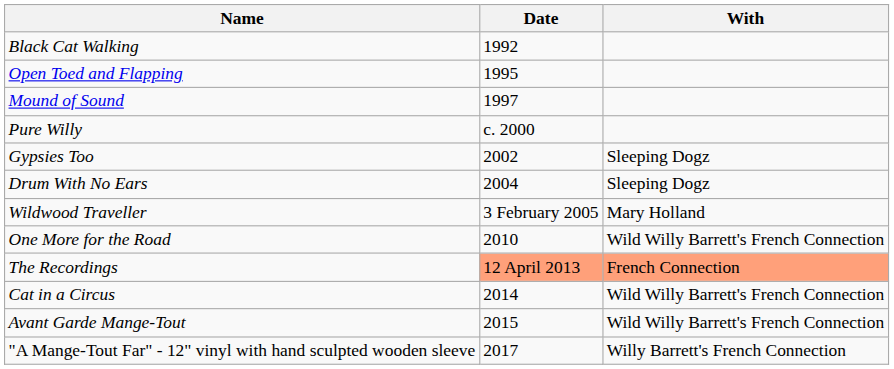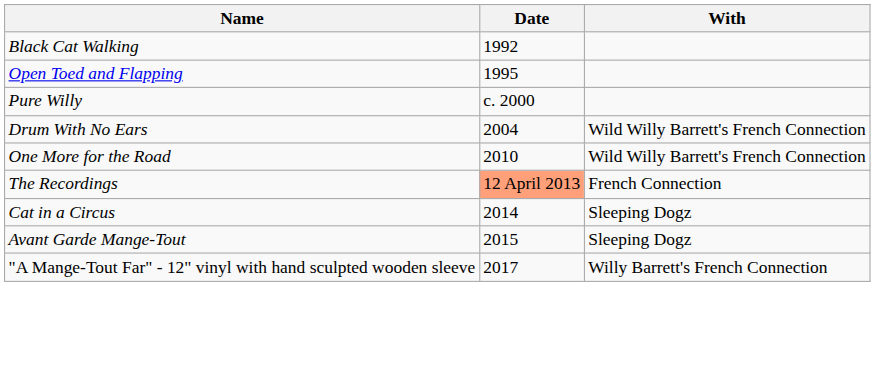 <table class="wikitable">
 <tr>
 <th>Name</th>
 <th>Date</th>
 <th>With</th>
 </tr>
 <tr>
 <td><em>Black Cat Walking</em></td>
 <td>1992</td>
 <td></td>
 </tr>
 <tr>
 <td><em><a href='#'>Open Toed and Flapping</a></em></td>
 <td>1995</td>
 <td></td>
 </tr>
 <tr>
-<td><em><a href='#'>Mound of Sound</a></em></td>
-<td>1997</td>
-<td></td>
-</tr>
-<tr>
 <td><em>Pure Willy</em></td>
 <td>c. 2000</td>
 <td></td>
 </tr>
 <tr>
-<td><em>Gypsies Too</em></td>
-<td>2002</td>
-<td>Sleeping Dogz</td>
-</tr>
-<tr>
 <td><em>Drum With No Ears</em></td>
 <td>2004</td>
-<td>Sleeping Dogz</td>
-</tr>
-<tr>
-<td><em>Wildwood Traveller</em></td>
-<td>3 February 2005</td>
-<td>Mary Holland</td>
+<td>Wild Willy Barrett's French Connection</td>
 </tr>
 <tr>
 <td><em>One More for the Road</em></td>
 <td>2010</td>
 <td>Wild Willy Barrett's French Connection</td>
 </tr>
 <tr>
 <td><em>The Recordings</em></td>
 <td style="background: lightsalmon;">12 April 2013</td>
-<td style="background: lightsalmon;">French Connection</td>
+<td>French Connection</td>
 </tr>
 <tr>
 <td><em>Cat in a Circus</em></td>
 <td>2014</td>
-<td>Wild Willy Barrett's French Connection</td>
+<td>Sleeping Dogz</td>
 </tr>
 <tr>
 <td><em>Avant Garde Mange-Tout</em></td>
 <td>2015</td>
-<td>Wild Willy Barrett's French Connection</td>
+<td>Sleeping Dogz</td>
 </tr>
 <tr>
 <td>"A Mange-Tout Far" - 12" vinyl with hand sculpted wooden sleeve</td>
 <td>2017</td>
 <td>Willy Barrett's French Connection</td>
 </tr>
 </table>
